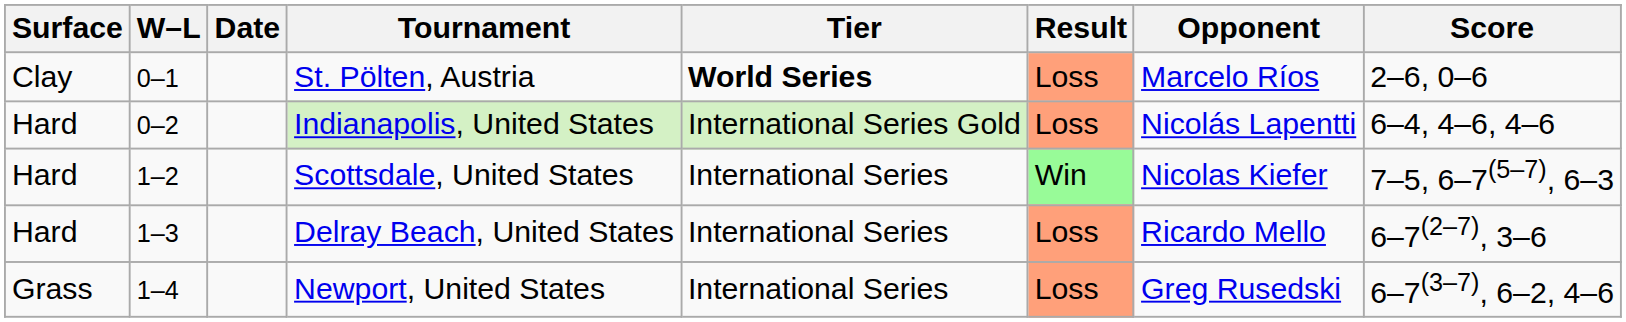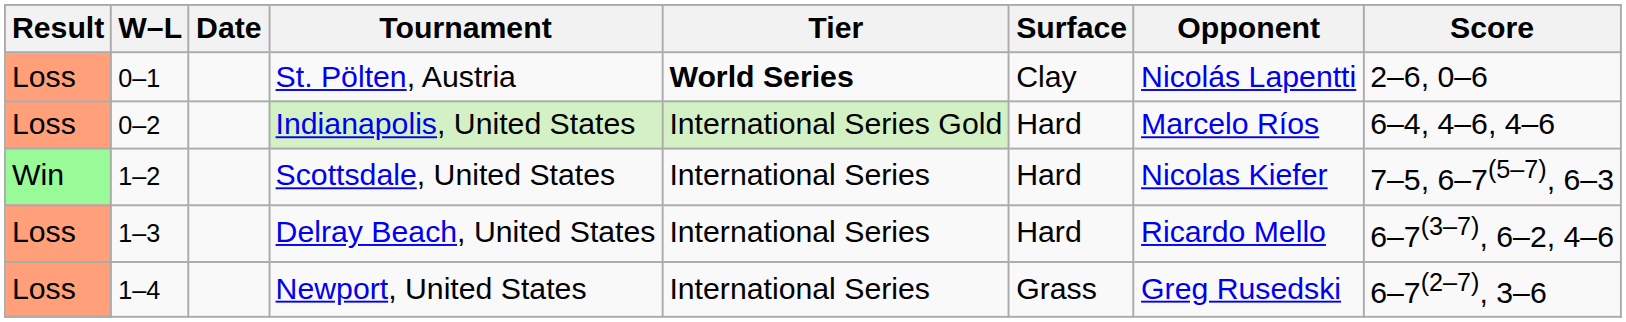 <table class="sortable wikitable">
 <tr>
-<th>Surface</th>
+<th>Result</th>
 <th class="unsortable">W–L</th>
 <th>Date</th>
 <th>Tournament</th>
 <th>Tier</th>
-<th>Result</th>
+<th>Surface</th>
 <th>Opponent</th>
 <th class="unsortable">Score</th>
 </tr>
 <tr>
-<td>Clay</td>
+<td style="background:#ffa07a;">Loss</td>
 <td><small>0–1</small></td>
 <td><a href='#'></a></td>
 <td><a href='#'>St. Pölten</a>, Austria</td>
 <td><strong>World Series</strong></td>
-<td style="background:#ffa07a;">Loss</td>
-<td> <a href='#'>Marcelo Ríos</a></td>
+<td>Clay</td>
+<td> <a href='#'>Nicolás Lapentti</a></td>
 <td>2–6, 0–6</td>
 </tr>
 <tr>
-<td>Hard</td>
+<td style="background:#ffa07a;">Loss</td>
 <td><small>0–2</small></td>
 <td><a href='#'></a></td>
 <td style="background:#d4f1c5;"><a href='#'>Indianapolis</a>, United States</td>
 <td style="background:#d4f1c5;">International Series Gold</td>
-<td style="background:#ffa07a;">Loss</td>
-<td> <a href='#'>Nicolás Lapentti</a></td>
+<td>Hard</td>
+<td> <a href='#'>Marcelo Ríos</a></td>
 <td>6–4, 4–6, 4–6</td>
 </tr>
 <tr>
-<td>Hard</td>
+<td style="background:#98fb98;">Win</td>
 <td><small>1–2</small></td>
 <td><a href='#'></a></td>
 <td><a href='#'>Scottsdale</a>, United States</td>
 <td>International Series</td>
-<td style="background:#98fb98;">Win</td>
+<td>Hard</td>
 <td> <a href='#'>Nicolas Kiefer</a></td>
 <td>7–5, 6–7<sup>(5–7)</sup>, 6–3</td>
 </tr>
 <tr>
-<td>Hard</td>
+<td style="background:#ffa07a;">Loss</td>
 <td><small>1–3</small></td>
 <td><a href='#'></a></td>
 <td><a href='#'>Delray Beach</a>, United States</td>
 <td>International Series</td>
-<td style="background:#ffa07a;">Loss</td>
+<td>Hard</td>
 <td> <a href='#'>Ricardo Mello</a></td>
-<td>6–7<sup>(2–7)</sup>, 3–6</td>
+<td>6–7<sup>(3–7)</sup>, 6–2, 4–6</td>
 </tr>
 <tr>
-<td>Grass</td>
+<td style="background:#ffa07a;">Loss</td>
 <td><small>1–4</small></td>
 <td><a href='#'></a></td>
 <td><a href='#'>Newport</a>, United States</td>
 <td>International Series</td>
-<td style="background:#ffa07a;">Loss</td>
+<td>Grass</td>
 <td> <a href='#'>Greg Rusedski</a></td>
-<td>6–7<sup>(3–7)</sup>, 6–2, 4–6</td>
+<td>6–7<sup>(2–7)</sup>, 3–6</td>
 </tr>
 </table>
